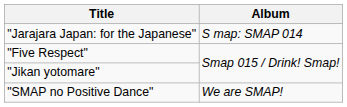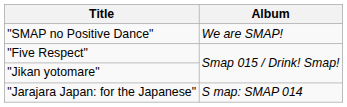 <table class="wikitable">
 <tr>
 <th>Title</th>
 <th>Album</th>
 </tr>
 <tr>
-<td>"Jarajara Japan: for the Japanese"</td>
-<td><em>S map: SMAP 014</em></td>
+<td>"SMAP no Positive Dance"</td>
+<td><em>We are SMAP!</em></td>
 </tr>
 <tr>
 <td>"Five Respect"</td>
 <td rowspan="2"><em>Smap 015 / Drink! Smap!</em></td>
 </tr>
 <tr>
 <td>"Jikan yotomare"</td>
 </tr>
 <tr>
-<td>"SMAP no Positive Dance"</td>
-<td><em>We are SMAP!</em></td>
+<td>"Jarajara Japan: for the Japanese"</td>
+<td><em>S map: SMAP 014</em></td>
 </tr>
 </table>
